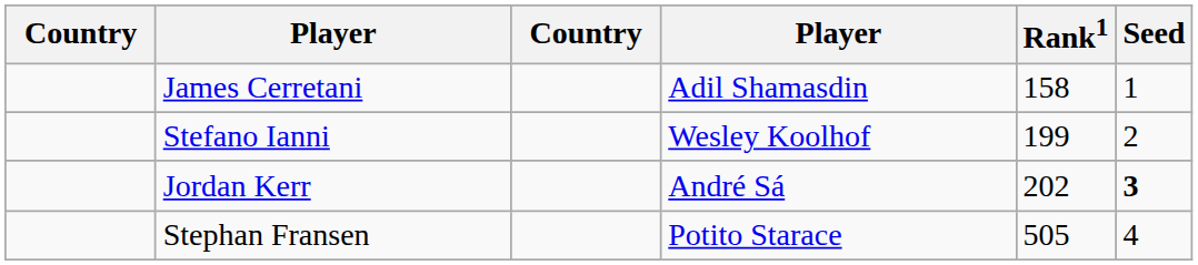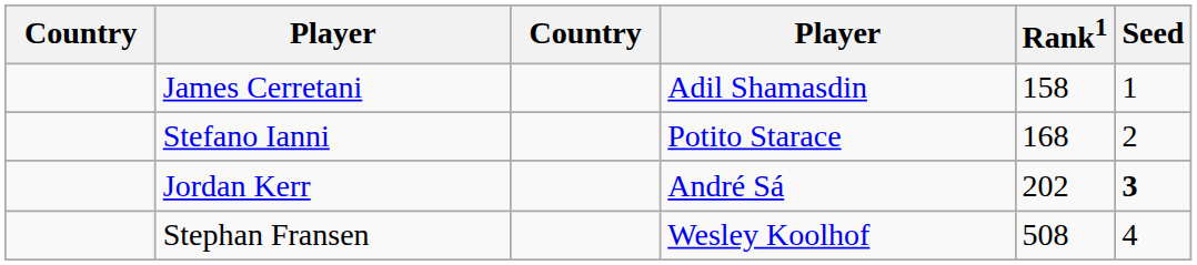 <table class="sortable wikitable">
 <tr>
 <th width="70">Country</th>
 <th width="175">Player</th>
 <th width="70">Country</th>
 <th width="175">Player</th>
 <th>Rank<sup>1</sup></th>
 <th>Seed</th>
 </tr>
 <tr>
 <td></td>
 <td><a href='#'>James Cerretani</a></td>
 <td></td>
 <td><a href='#'>Adil Shamasdin</a></td>
 <td>158</td>
 <td>1</td>
 </tr>
 <tr>
 <td></td>
 <td><a href='#'>Stefano Ianni</a></td>
 <td></td>
-<td><a href='#'>Wesley Koolhof</a></td>
-<td>199</td>
+<td><a href='#'>Potito Starace</a></td>
+<td>168</td>
 <td>2</td>
 </tr>
 <tr>
 <td></td>
 <td><a href='#'>Jordan Kerr</a></td>
 <td></td>
 <td><a href='#'>André Sá</a></td>
 <td>202</td>
 <td><strong>3</strong></td>
 </tr>
 <tr>
 <td></td>
 <td>Stephan Fransen</td>
 <td></td>
-<td><a href='#'>Potito Starace</a></td>
-<td>505</td>
+<td><a href='#'>Wesley Koolhof</a></td>
+<td>508</td>
 <td>4</td>
 </tr>
 </table>
